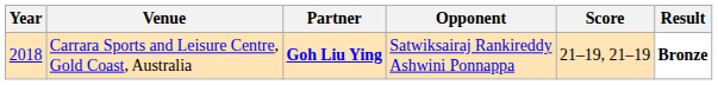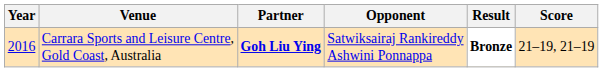 <table class="sortable wikitable" style="font-size: 90%;">
 <tr>
 <th>Year</th>
 <th>Venue</th>
 <th>Partner</th>
 <th>Opponent</th>
+<th>Result</th>
 <th>Score</th>
-<th>Result</th>
 </tr>
 <tr style="background:#FFE4B5">
-<td align="center"><a href='#'>2018</a></td>
+<td align="center"><a href='#'>2016</a></td>
 <td align="left"><a href='#'>Carrara Sports and Leisure Centre</a>,<br><a href='#'>Gold Coast</a>, Australia</td>
 <td align="left"><strong> <a href='#'>Goh Liu Ying</a></strong></td>
 <td align="left"> <a href='#'>Satwiksairaj Rankireddy</a><br> <a href='#'>Ashwini Ponnappa</a></td>
+<td style="text-align:left; background:white"> <strong>Bronze</strong></td>
 <td align="left">21–19, 21–19</td>
-<td style="text-align:left; background:white"> <strong>Bronze</strong></td>
 </tr>
 </table>
